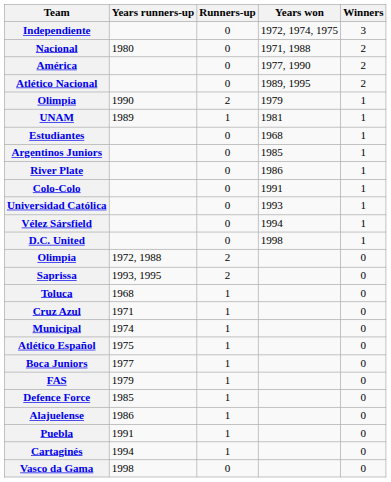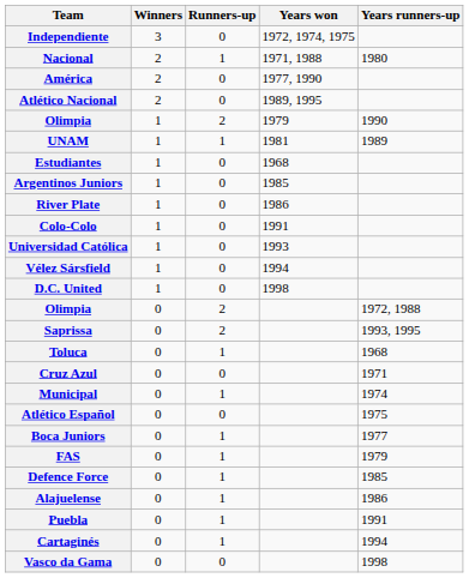 <table class="wikitable plainrowheaders sortable">
 <tr>
 <th scope="col">Team</th>
-<th scope="col" class="unsortable">Years runners-up</th>
+<th scope="col">Winners</th>
 <th scope="col">Runners-up</th>
 <th scope="col" class="unsortable">Years won</th>
-<th scope="col">Winners</th>
+<th scope="col" class="unsortable">Years runners-up</th>
 </tr>
 <tr>
 <th scope=row> <a href='#'>Independiente</a></th>
-<td></td>
+<td align=center>3</td>
 <td align=center>0</td>
 <td>1972, 1974, 1975</td>
-<td align=center>3</td>
+<td></td>
 </tr>
 <tr>
 <th scope=row> <a href='#'>Nacional</a></th>
+<td align=center>2</td>
+<td align=center>1</td>
+<td>1971, 1988</td>
 <td>1980</td>
-<td align=center>0</td>
-<td>1971, 1988</td>
-<td align=center>2</td>
 </tr>
 <tr>
 <th scope=row> <a href='#'>América</a></th>
-<td></td>
+<td align=center>2</td>
 <td align=center>0</td>
 <td>1977, 1990</td>
-<td align=center>2</td>
+<td></td>
 </tr>
 <tr>
 <th scope=row> <a href='#'>Atlético Nacional</a></th>
-<td></td>
+<td align=center>2</td>
 <td align=center>0</td>
 <td>1989, 1995</td>
-<td align=center>2</td>
+<td></td>
 </tr>
 <tr>
 <th scope=row> <a href='#'>Olimpia</a></th>
-<td>1990</td>
+<td align=center>1</td>
 <td align=center>2</td>
 <td>1979</td>
-<td align=center>1</td>
+<td>1990</td>
 </tr>
 <tr>
 <th scope=row> <a href='#'>UNAM</a></th>
-<td>1989</td>
+<td align=center>1</td>
 <td align=center>1</td>
 <td>1981</td>
-<td align=center>1</td>
+<td>1989</td>
 </tr>
 <tr>
 <th scope=row> <a href='#'>Estudiantes</a></th>
-<td></td>
+<td align=center>1</td>
 <td align=center>0</td>
 <td>1968</td>
-<td align=center>1</td>
+<td></td>
 </tr>
 <tr>
 <th scope=row> <a href='#'>Argentinos Juniors</a></th>
-<td></td>
+<td align=center>1</td>
 <td align=center>0</td>
 <td>1985</td>
-<td align=center>1</td>
+<td></td>
 </tr>
 <tr>
 <th scope=row> <a href='#'>River Plate</a></th>
-<td></td>
+<td align=center>1</td>
 <td align=center>0</td>
 <td>1986</td>
-<td align=center>1</td>
+<td></td>
 </tr>
 <tr>
 <th scope=row> <a href='#'>Colo-Colo</a></th>
-<td></td>
+<td align=center>1</td>
 <td align=center>0</td>
 <td>1991</td>
-<td align=center>1</td>
+<td></td>
 </tr>
 <tr>
 <th scope=row> <a href='#'>Universidad Católica</a></th>
-<td></td>
+<td align=center>1</td>
 <td align=center>0</td>
 <td>1993</td>
-<td align=center>1</td>
+<td></td>
 </tr>
 <tr>
 <th scope=row> <a href='#'>Vélez Sársfield</a></th>
-<td></td>
+<td align=center>1</td>
 <td align=center>0</td>
 <td>1994</td>
-<td align=center>1</td>
+<td></td>
 </tr>
 <tr>
 <th scope=row> <a href='#'>D.C. United</a></th>
-<td></td>
+<td align=center>1</td>
 <td align=center>0</td>
 <td>1998</td>
-<td align=center>1</td>
+<td></td>
 </tr>
 <tr>
 <th scope=row> <a href='#'>Olimpia</a></th>
-<td>1972, 1988</td>
+<td align=center>0</td>
 <td align=center>2</td>
 <td></td>
-<td align=center>0</td>
+<td>1972, 1988</td>
 </tr>
 <tr>
 <th scope=row> <a href='#'>Saprissa</a></th>
-<td>1993, 1995</td>
+<td align=center>0</td>
 <td align=center>2</td>
 <td></td>
-<td align=center>0</td>
+<td>1993, 1995</td>
 </tr>
 <tr>
 <th scope=row> <a href='#'>Toluca</a></th>
-<td>1968</td>
+<td align=center>0</td>
 <td align=center>1</td>
 <td></td>
-<td align=center>0</td>
+<td>1968</td>
 </tr>
 <tr>
 <th scope=row> <a href='#'>Cruz Azul</a></th>
+<td align=center>0</td>
+<td align=center>0</td>
+<td></td>
 <td>1971</td>
-<td align=center>1</td>
-<td></td>
-<td align=center>0</td>
 </tr>
 <tr>
 <th scope=row> <a href='#'>Municipal</a></th>
-<td>1974</td>
+<td align=center>0</td>
 <td align=center>1</td>
 <td></td>
-<td align=center>0</td>
+<td>1974</td>
 </tr>
 <tr>
 <th scope=row> <a href='#'>Atlético Español</a></th>
+<td align=center>0</td>
+<td align=center>0</td>
+<td></td>
 <td>1975</td>
-<td align=center>1</td>
-<td></td>
-<td align=center>0</td>
 </tr>
 <tr>
 <th scope=row> <a href='#'>Boca Juniors</a></th>
-<td>1977</td>
+<td align=center>0</td>
 <td align=center>1</td>
 <td></td>
-<td align=center>0</td>
+<td>1977</td>
 </tr>
 <tr>
 <th scope=row> <a href='#'>FAS</a></th>
-<td>1979</td>
+<td align=center>0</td>
 <td align=center>1</td>
 <td></td>
-<td align=center>0</td>
+<td>1979</td>
 </tr>
 <tr>
 <th scope=row> <a href='#'>Defence Force</a></th>
-<td>1985</td>
+<td align=center>0</td>
 <td align=center>1</td>
 <td></td>
-<td align=center>0</td>
+<td>1985</td>
 </tr>
 <tr>
 <th scope=row> <a href='#'>Alajuelense</a></th>
-<td>1986</td>
+<td align=center>0</td>
 <td align=center>1</td>
 <td></td>
-<td align=center>0</td>
+<td>1986</td>
 </tr>
 <tr>
 <th scope=row> <a href='#'>Puebla</a></th>
-<td>1991</td>
+<td align=center>0</td>
 <td align=center>1</td>
 <td></td>
-<td align=center>0</td>
+<td>1991</td>
 </tr>
 <tr>
 <th scope=row> <a href='#'>Cartaginés</a></th>
-<td>1994</td>
+<td align=center>0</td>
 <td align=center>1</td>
 <td></td>
-<td align=center>0</td>
+<td>1994</td>
 </tr>
 <tr>
 <th scope=row> <a href='#'>Vasco da Gama</a></th>
-<td>1998</td>
+<td align=center>0</td>
 <td align=center>0</td>
 <td></td>
-<td align=center>0</td>
+<td>1998</td>
 </tr>
 </table>
